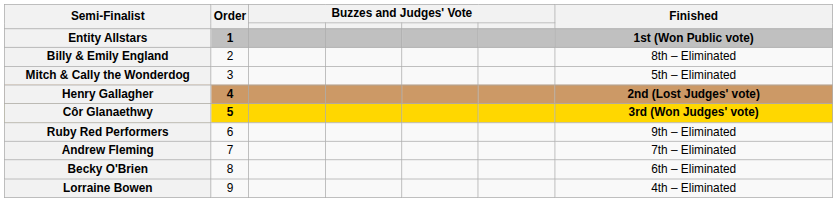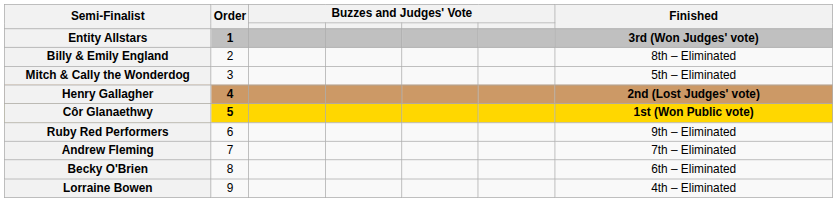 <table class="wikitable plainrowheaders sortable" style="text-align:center;">
 <tr>
 <th scope="col" rowspan="2" class="unsortable" style="width:17em;">Semi-Finalist</th>
 <th scope="col" rowspan="2" style="width:1em;">Order</th>
 <th scope="col" colspan="4" class="unsortable" style="width:24em;">Buzzes and Judges' Vote</th>
 <th scope="col" rowspan="2" style="width:23em;">Finished </th>
 </tr>
 <tr>
 <th scope="col" class="unsortable" style="width:6em;"></th>
 <th scope="col" class="unsortable" style="width:6em;"></th>
 <th scope="col" class="unsortable" style="width:6em;"></th>
 <th scope="col" class="unsortable" style="width:6em;"></th>
 </tr>
 <tr bgcolor=silver>
 <th scope="row"><strong>Entity Allstars</strong></th>
 <td><strong>1</strong></td>
 <td style="text-align:center;"></td>
 <td style="text-align:center;"></td>
 <td style="text-align:center;"></td>
 <td style="text-align:center;"></td>
-<td><strong>1st (Won Public vote)</strong></td>
+<td><strong>3rd  (Won Judges' vote)</strong></td>
 </tr>
 <tr>
 <th scope="row">Billy & Emily England</th>
 <td>2</td>
 <td style="text-align:center;"></td>
 <td style="text-align:center;"></td>
 <td style="text-align:center;"></td>
 <td style="text-align:center;"></td>
 <td>8th – Eliminated</td>
 </tr>
 <tr>
 <th scope="row">Mitch & Cally the Wonderdog</th>
 <td>3</td>
 <td style="text-align:center;"></td>
 <td style="text-align:center;"></td>
 <td style="text-align:center;"></td>
 <td style="text-align:center;"></td>
 <td>5th – Eliminated</td>
 </tr>
 <tr bgcolor=#c96>
 <th scope="row"><strong>Henry Gallagher</strong></th>
 <td><strong>4</strong></td>
 <td style="text-align:center;"></td>
 <td style="text-align:center;"></td>
 <td style="text-align:center;"></td>
 <td style="text-align:center;"></td>
 <td><strong>2nd (Lost Judges' vote)</strong></td>
 </tr>
 <tr bgcolor=gold>
 <th scope="row"><strong>Côr Glanaethwy</strong></th>
 <td><strong>5</strong></td>
 <td style="text-align:center;"></td>
 <td style="text-align:center;"></td>
 <td style="text-align:center;"></td>
 <td style="text-align:center;"></td>
-<td><strong>3rd  (Won Judges' vote)</strong></td>
+<td><strong>1st (Won Public vote)</strong></td>
 </tr>
 <tr>
 <th scope="row">Ruby Red Performers</th>
 <td>6</td>
 <td style="text-align:center;"></td>
 <td style="text-align:center;"></td>
 <td style="text-align:center;"></td>
 <td style="text-align:center;"></td>
 <td>9th – Eliminated</td>
 </tr>
 <tr>
 <th scope="row">Andrew Fleming</th>
 <td>7</td>
 <td style="text-align:center;"></td>
 <td style="text-align:center;"></td>
 <td style="text-align:center;"></td>
 <td style="text-align:center;"></td>
 <td>7th – Eliminated</td>
 </tr>
 <tr>
 <th scope="row">Becky O'Brien</th>
 <td>8</td>
 <td style="text-align:center;"></td>
 <td style="text-align:center;"></td>
 <td style="text-align:center;"></td>
 <td style="text-align:center;"></td>
 <td>6th – Eliminated</td>
 </tr>
 <tr>
 <th scope="row">Lorraine Bowen</th>
 <td>9</td>
 <td style="text-align:center;"></td>
 <td style="text-align:center;"></td>
 <td style="text-align:center;"></td>
 <td style="text-align:center;"></td>
 <td>4th – Eliminated</td>
 </tr>
 </table>
